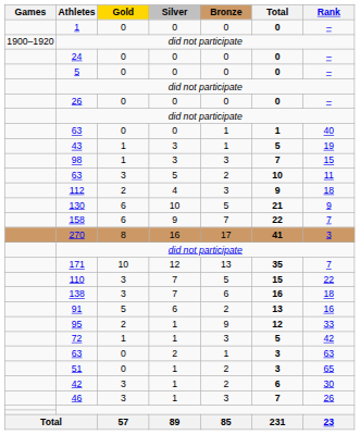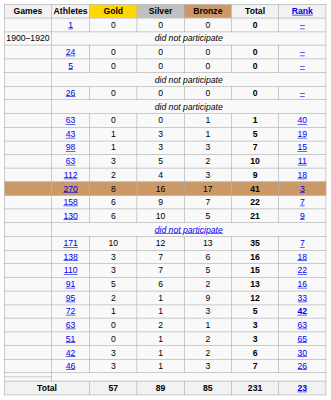 <table class = wikitable style = text-align:center;font-size:90%>
 <tr>
 <th>Games</th>
 <th>Athletes</th>
 <td style = background:gold;width:5em;font-weight:bold>Gold</td>
 <td style = background:silver;width:5em;font-weight:bold>Silver</td>
 <td style = background:#c96;width:5em;font-weight:bold>Bronze</td>
 <th style = width:5em;font-weight:bold>Total</th>
 <th style = width:5em;font-weight:bold><a href='#'>Rank</a></th>
 </tr>
 <tr>
 <td align=left></td>
 <td><a href='#'>1</a></td>
 <td>0</td>
 <td>0</td>
 <td>0</td>
 <td><strong>0</strong></td>
 <td><a href='#'>–</a></td>
 </tr>
 <tr>
 <td align=left>1900–1920</td>
 <td colspan=6><em>did not participate</em></td>
 </tr>
 <tr>
 <td align=left></td>
 <td><a href='#'>24</a></td>
 <td>0</td>
 <td>0</td>
 <td>0</td>
 <td><strong>0</strong></td>
 <td><a href='#'>–</a></td>
 </tr>
 <tr>
 <td align=left></td>
 <td><a href='#'>5</a></td>
 <td>0</td>
 <td>0</td>
 <td>0</td>
 <td><strong>0</strong></td>
 <td><a href='#'>–</a></td>
 </tr>
 <tr>
 <td align=left></td>
 <td colspan=6><em>did not participate</em></td>
 </tr>
 <tr>
 <td align=left></td>
 <td><a href='#'>26</a></td>
 <td>0</td>
 <td>0</td>
 <td>0</td>
 <td><strong>0</strong></td>
 <td><a href='#'>–</a></td>
 </tr>
 <tr>
 <td align=left></td>
 <td colspan=6><em>did not participate</em></td>
 </tr>
 <tr>
 <td align=left></td>
 <td><a href='#'>63</a></td>
 <td>0</td>
 <td>0</td>
 <td>1</td>
 <td><strong>1</strong></td>
 <td><a href='#'>40</a></td>
 </tr>
 <tr>
 <td align=left></td>
 <td><a href='#'>43</a></td>
 <td>1</td>
 <td>3</td>
 <td>1</td>
 <td><strong>5</strong></td>
 <td><a href='#'>19</a></td>
 </tr>
 <tr>
 <td align=left></td>
 <td><a href='#'>98</a></td>
 <td>1</td>
 <td>3</td>
 <td>3</td>
 <td><strong>7</strong></td>
 <td><a href='#'>15</a></td>
 </tr>
 <tr>
 <td align=left></td>
 <td><a href='#'>63</a></td>
 <td>3</td>
 <td>5</td>
 <td>2</td>
 <td><strong>10</strong></td>
 <td><a href='#'>11</a></td>
 </tr>
 <tr>
 <td align=left></td>
 <td><a href='#'>112</a></td>
 <td>2</td>
 <td>4</td>
 <td>3</td>
 <td><strong>9</strong></td>
 <td><a href='#'>18</a></td>
 </tr>
-<tr>
+<tr bgcolor=#cc9966>
 <td align=left></td>
-<td><a href='#'>130</a></td>
-<td>6</td>
-<td>10</td>
-<td>5</td>
-<td><strong>21</strong></td>
-<td><a href='#'>9</a></td>
+<td><a href='#'>270</a></td>
+<td>8</td>
+<td>16</td>
+<td>17</td>
+<td><strong>41</strong></td>
+<td><a href='#'>3</a></td>
 </tr>
 <tr>
 <td align=left></td>
 <td><a href='#'>158</a></td>
 <td>6</td>
 <td>9</td>
 <td>7</td>
 <td><strong>22</strong></td>
 <td><a href='#'>7</a></td>
 </tr>
-<tr bgcolor=#cc9966>
+<tr>
 <td align=left></td>
-<td><a href='#'>270</a></td>
-<td>8</td>
-<td>16</td>
-<td>17</td>
-<td><strong>41</strong></td>
-<td><a href='#'>3</a></td>
+<td><a href='#'>130</a></td>
+<td>6</td>
+<td>10</td>
+<td>5</td>
+<td><strong>21</strong></td>
+<td><a href='#'>9</a></td>
 </tr>
 <tr>
 <td align=left></td>
 <td colspan=6><em><a href='#'>did not participate</a></em></td>
 </tr>
 <tr>
 <td align=left></td>
 <td><a href='#'>171</a></td>
 <td>10</td>
 <td>12</td>
 <td>13</td>
 <td><strong>35</strong></td>
 <td><a href='#'>7</a></td>
 </tr>
 <tr>
 <td align=left></td>
+<td><a href='#'>138</a></td>
+<td>3</td>
+<td>7</td>
+<td>6</td>
+<td><strong>16</strong></td>
+<td><a href='#'>18</a></td>
+</tr>
+<tr>
+<td align=left></td>
 <td><a href='#'>110</a></td>
 <td>3</td>
 <td>7</td>
 <td>5</td>
 <td><strong>15</strong></td>
 <td><a href='#'>22</a></td>
-</tr>
-<tr>
-<td align=left></td>
-<td><a href='#'>138</a></td>
-<td>3</td>
-<td>7</td>
-<td>6</td>
-<td><strong>16</strong></td>
-<td><a href='#'>18</a></td>
 </tr>
 <tr>
 <td align=left></td>
 <td><a href='#'>91</a></td>
 <td>5</td>
 <td>6</td>
 <td>2</td>
 <td><strong>13</strong></td>
 <td><a href='#'>16</a></td>
 </tr>
 <tr>
 <td align=left></td>
 <td><a href='#'>95</a></td>
 <td>2</td>
 <td>1</td>
 <td>9</td>
 <td><strong>12</strong></td>
 <td><a href='#'>33</a></td>
 </tr>
 <tr>
 <td align=left></td>
 <td><a href='#'>72</a></td>
 <td>1</td>
 <td>1</td>
 <td>3</td>
 <td><strong>5</strong></td>
-<td><a href='#'>42</a></td>
+<td><strong><a href='#'>42</a></strong></td>
 </tr>
 <tr>
 <td align=left></td>
 <td><a href='#'>63</a></td>
 <td>0</td>
 <td>2</td>
 <td>1</td>
 <td><strong>3</strong></td>
 <td><a href='#'>63</a></td>
 </tr>
 <tr>
 <td align=left></td>
 <td><a href='#'>51</a></td>
 <td>0</td>
 <td>1</td>
 <td>2</td>
 <td><strong>3</strong></td>
 <td><a href='#'>65</a></td>
 </tr>
 <tr>
 <td align=left></td>
 <td><a href='#'>42</a></td>
 <td>3</td>
 <td>1</td>
 <td>2</td>
 <td><strong>6</strong></td>
 <td><a href='#'>30</a></td>
 </tr>
 <tr>
 <td align=left></td>
 <td><a href='#'>46</a></td>
 <td>3</td>
 <td>1</td>
 <td>3</td>
 <td><strong>7</strong></td>
 <td><a href='#'>26</a></td>
 </tr>
 <tr>
 <td align=left></td>
 </tr>
 <tr>
 <td align=left></td>
 </tr>
 <tr>
 <th colspan=2>Total</th>
 <th>57</th>
 <th>89</th>
 <th>85</th>
 <th>231</th>
 <th><a href='#'>23</a></th>
 </tr>
 </table>
